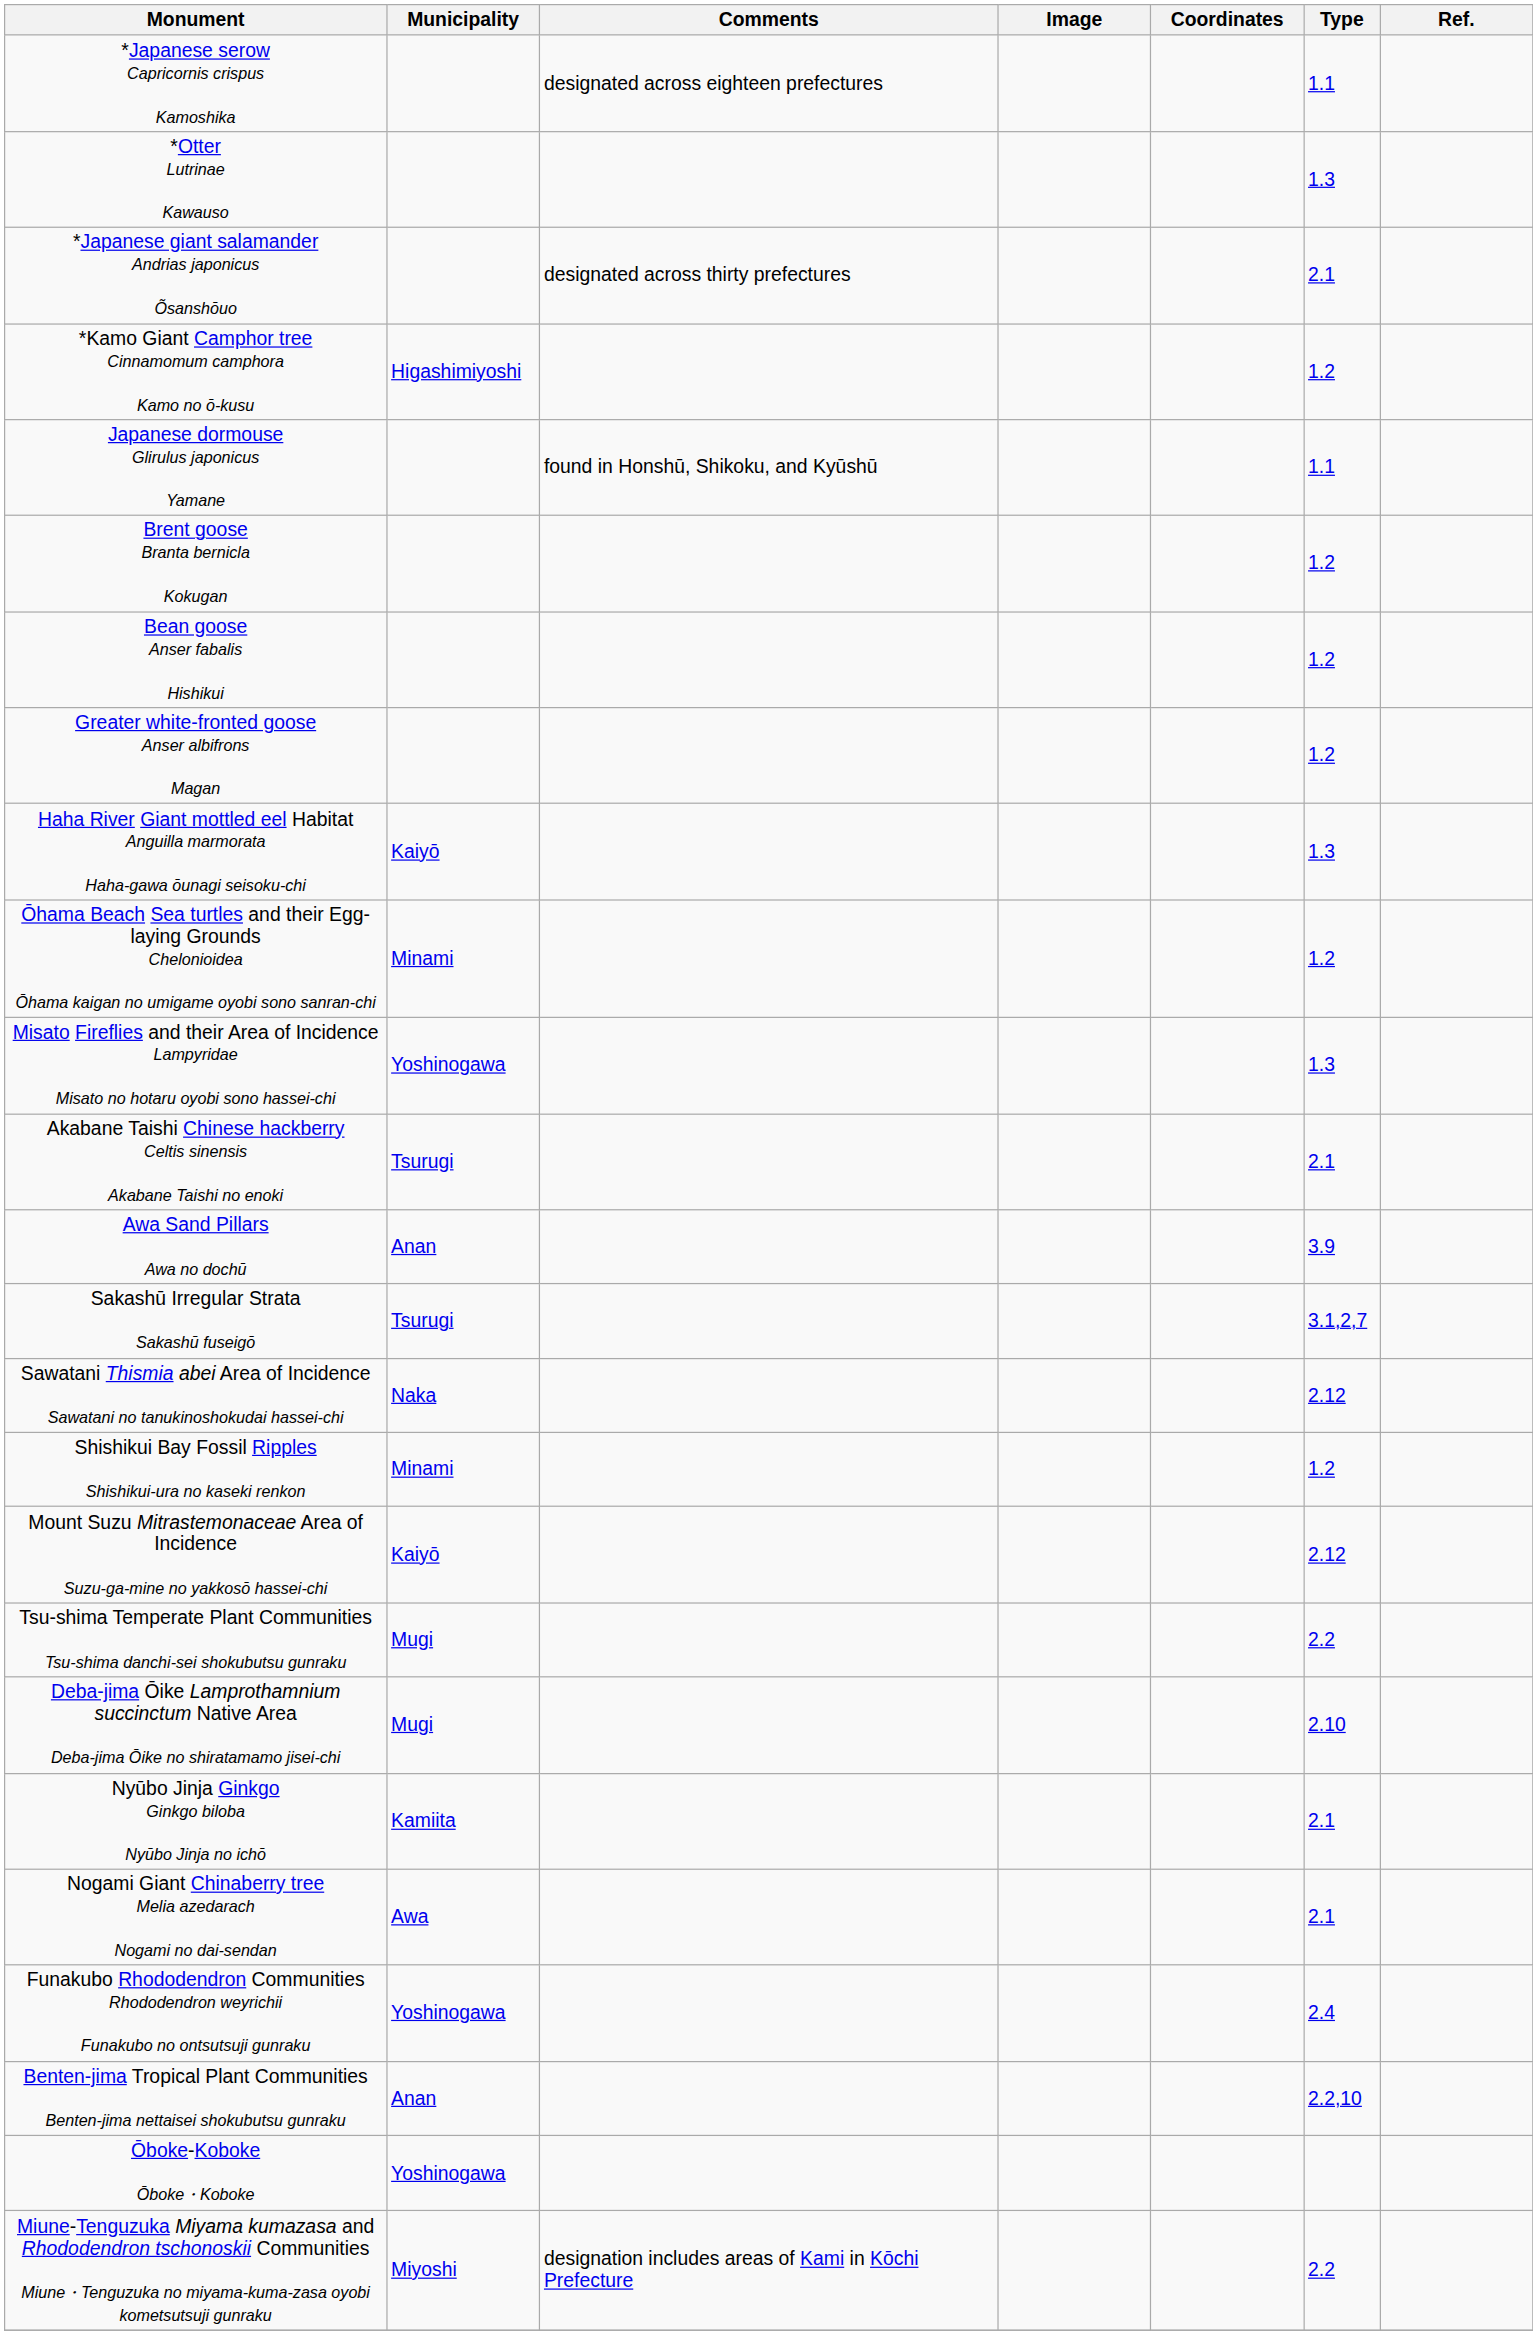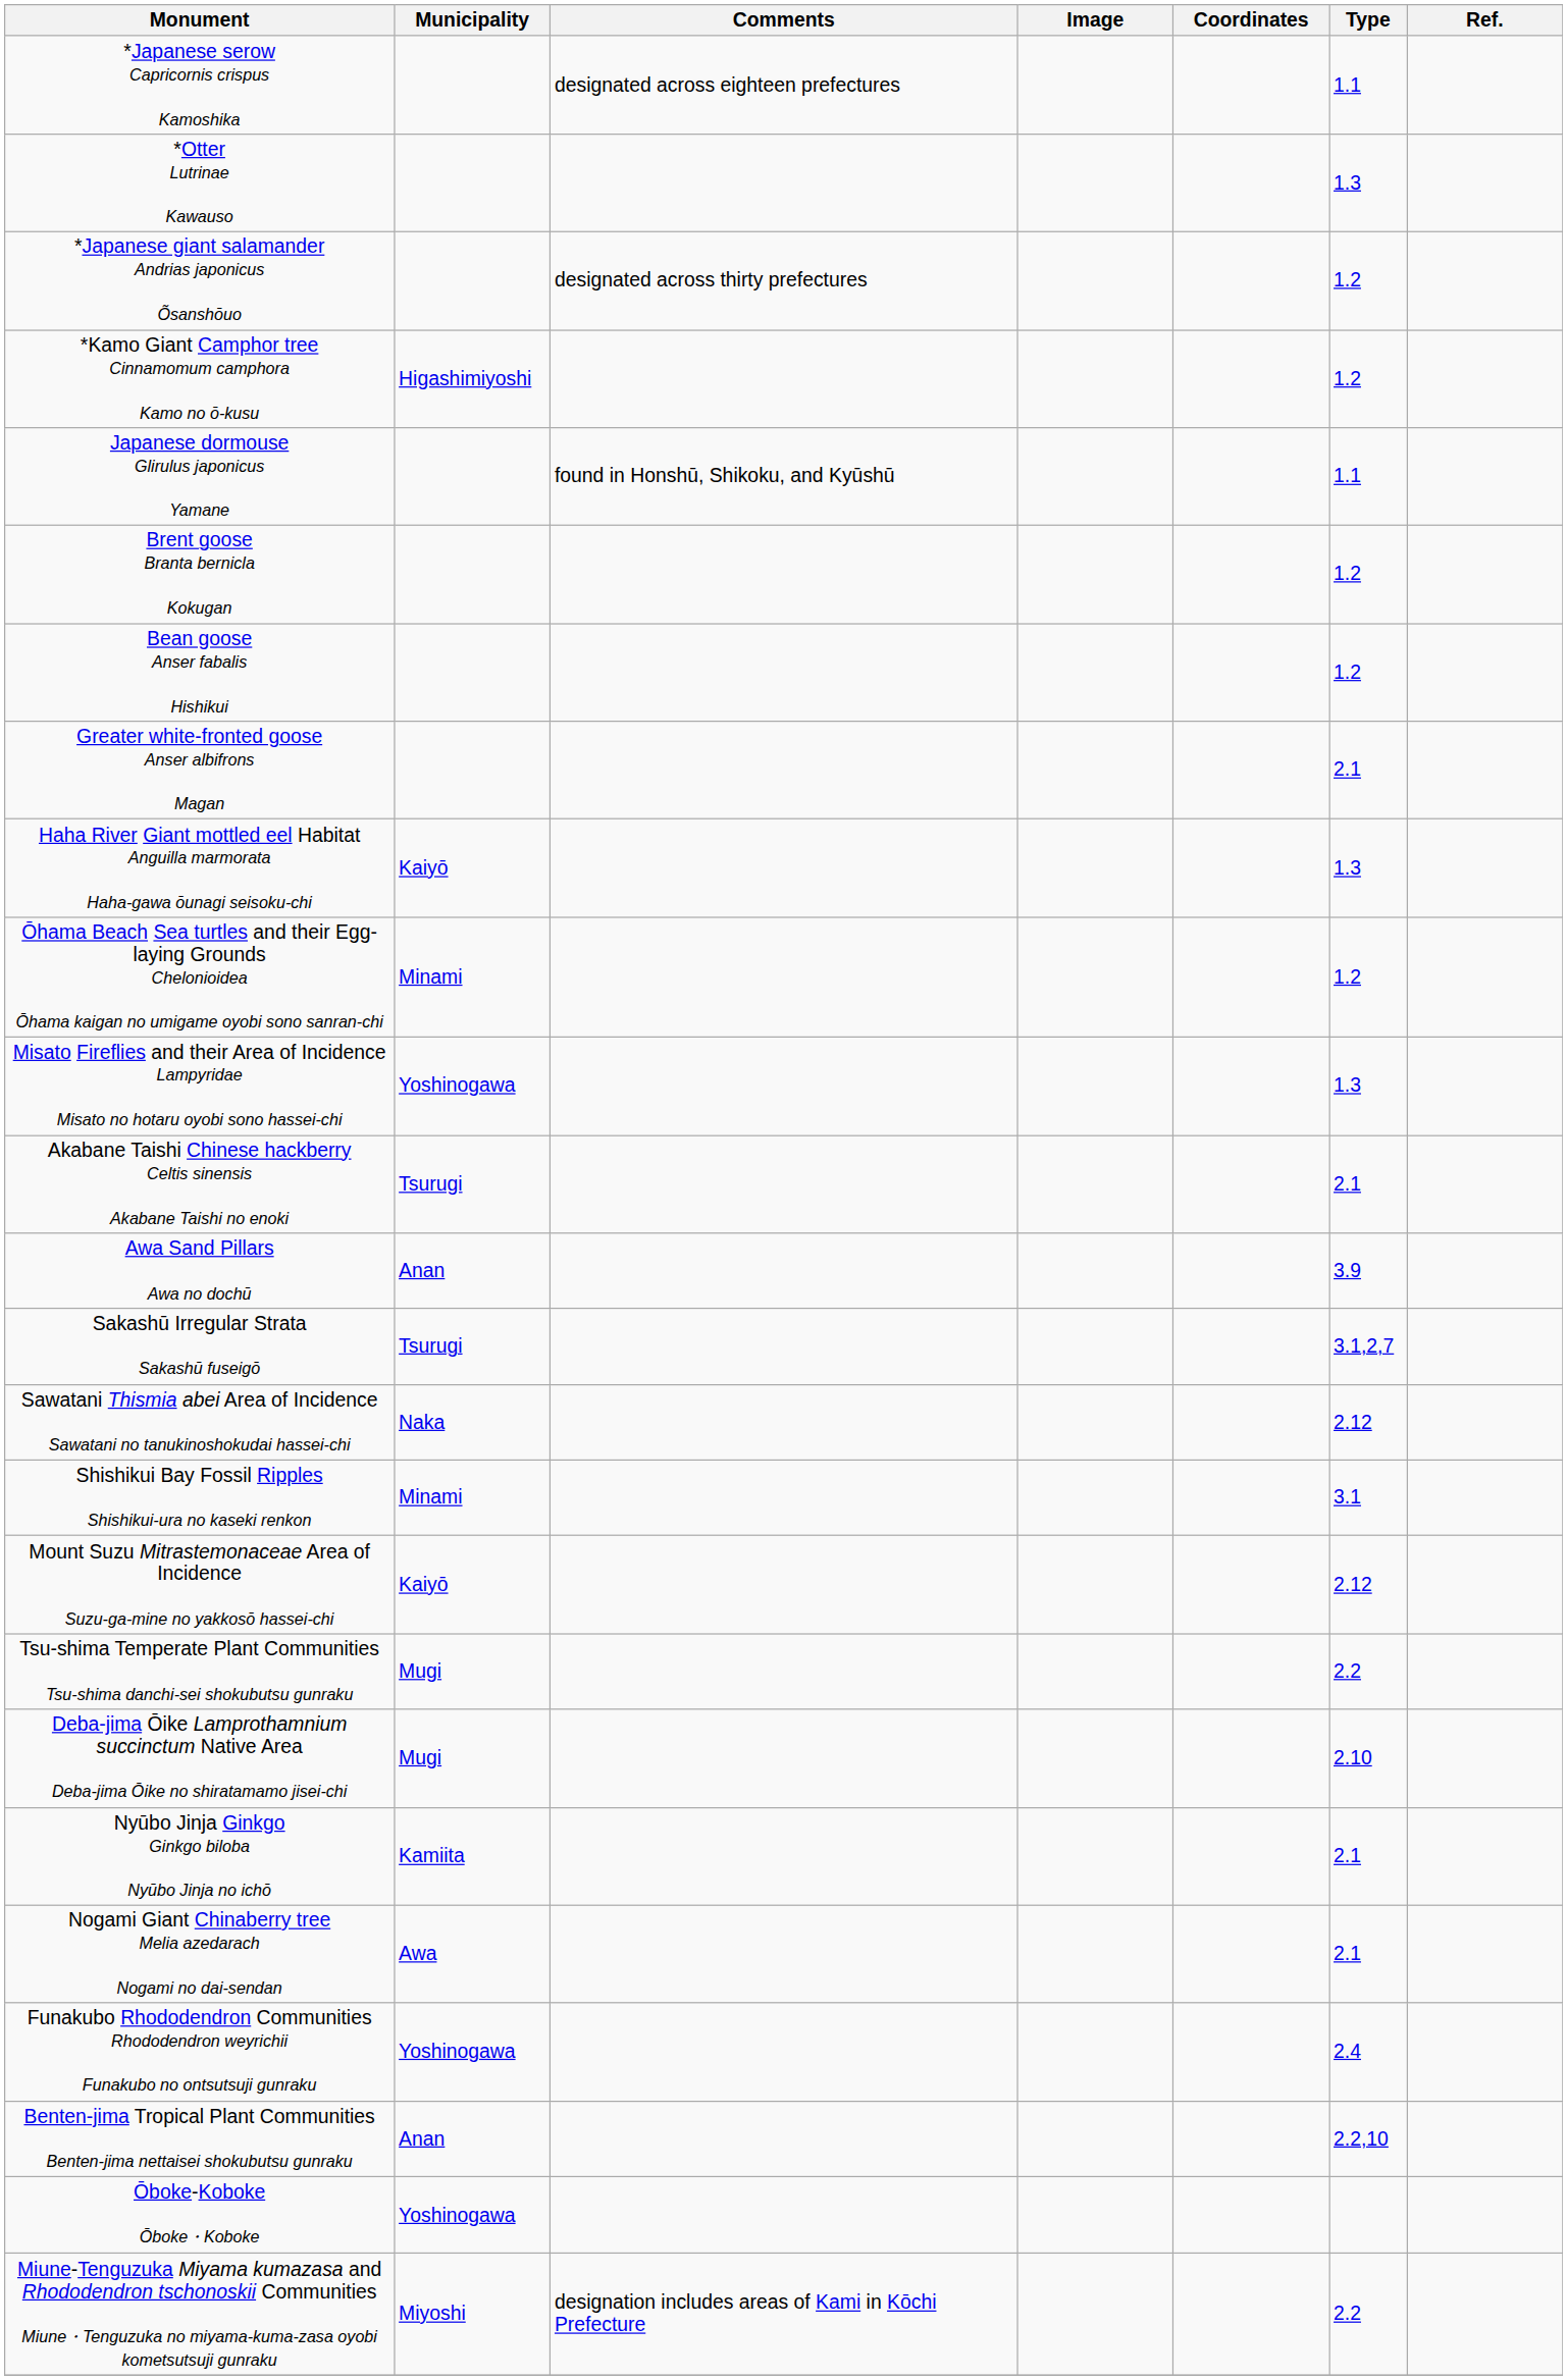 <table class="wikitable sortable"  style="width:100%;">
 <tr>
 <th width="25%" align="left">Monument</th>
 <th width="10%" align="left">Municipality</th>
 <th width="30%" align="left" class="unsortable">Comments</th>
 <th width="10%" align="left" class="unsortable">Image</th>
 <th width="10%" align="left" class="unsortable">Coordinates</th>
 <th width="5%" align="left">Type</th>
 <th width="10%" align="left" class="unsortable">Ref.</th>
 </tr>
 <tr>
 <td align="center">*<a href='#'>Japanese serow</a><br><small><em>Capricornis crispus</em></small><br><br><small><em>Kamoshika</em></small></td>
 <td></td>
 <td>designated across eighteen prefectures</td>
 <td></td>
 <td></td>
 <td><a href='#'>1.1</a></td>
 <td></td>
 </tr>
 <tr>
 <td align="center">*<a href='#'>Otter</a><br><small><em>Lutrinae</em></small><br><br><small><em>Kawauso</em></small></td>
 <td></td>
 <td></td>
 <td></td>
 <td></td>
 <td><a href='#'>1.3</a></td>
 <td></td>
 </tr>
 <tr>
 <td align="center">*<a href='#'>Japanese giant salamander</a><br><small><em>Andrias japonicus</em></small><br><br><small><em>Õsanshōuo</em></small></td>
 <td></td>
 <td>designated across thirty prefectures</td>
 <td></td>
 <td></td>
-<td><a href='#'>2.1</a></td>
+<td><a href='#'>1.2</a></td>
 <td></td>
 </tr>
 <tr>
 <td align="center">*Kamo Giant <a href='#'>Camphor tree</a><br><small><em>Cinnamomum camphora</em></small><br><br><small><em>Kamo no ō-kusu</em></small></td>
 <td><a href='#'>Higashimiyoshi</a></td>
 <td></td>
 <td></td>
 <td></td>
 <td><a href='#'>1.2</a></td>
 <td></td>
 </tr>
 <tr>
 <td align="center"><a href='#'>Japanese dormouse</a><br><small><em>Glirulus japonicus</em></small><br><br><small><em>Yamane</em></small></td>
 <td></td>
 <td>found in Honshū, Shikoku, and Kyūshū</td>
 <td></td>
 <td></td>
 <td><a href='#'>1.1</a></td>
 <td></td>
 </tr>
 <tr>
 <td align="center"><a href='#'>Brent goose</a><br><small><em>Branta bernicla</em></small><br><br><small><em>Kokugan</em></small></td>
 <td></td>
 <td></td>
 <td></td>
 <td></td>
 <td><a href='#'>1.2</a></td>
 <td></td>
 </tr>
 <tr>
 <td align="center"><a href='#'>Bean goose</a><br><small><em>Anser fabalis</em></small><br><br><small><em>Hishikui</em></small></td>
 <td></td>
 <td></td>
 <td></td>
 <td></td>
 <td><a href='#'>1.2</a></td>
 <td></td>
 </tr>
 <tr>
 <td align="center"><a href='#'>Greater white-fronted goose</a><br><small><em>Anser albifrons</em></small><br><br><small><em>Magan</em></small></td>
 <td></td>
 <td></td>
 <td></td>
 <td></td>
-<td><a href='#'>1.2</a></td>
+<td><a href='#'>2.1</a></td>
 <td></td>
 </tr>
 <tr>
 <td align="center"><a href='#'>Haha River</a> <a href='#'>Giant mottled eel</a> Habitat<br><small><em>Anguilla marmorata</em></small><br><br><small><em>Haha-gawa ōunagi seisoku-chi</em></small></td>
 <td><a href='#'>Kaiyō</a></td>
 <td></td>
 <td></td>
 <td></td>
 <td><a href='#'>1.3</a></td>
 <td></td>
 </tr>
 <tr>
 <td align="center"><a href='#'>Ōhama Beach</a> <a href='#'>Sea turtles</a> and their Egg-laying Grounds<br><small><em>Chelonioidea</em></small><br><br><small><em>Ōhama kaigan no umigame oyobi sono sanran-chi</em></small></td>
 <td><a href='#'>Minami</a></td>
 <td></td>
 <td></td>
 <td></td>
 <td><a href='#'>1.2</a></td>
 <td></td>
 </tr>
 <tr>
 <td align="center"><a href='#'>Misato</a> <a href='#'>Fireflies</a> and their Area of Incidence<br><small><em>Lampyridae</em></small><br><br><small><em>Misato no hotaru oyobi sono hassei-chi</em></small></td>
 <td><a href='#'>Yoshinogawa</a></td>
 <td></td>
 <td></td>
 <td></td>
 <td><a href='#'>1.3</a></td>
 <td></td>
 </tr>
 <tr>
 <td align="center">Akabane Taishi <a href='#'>Chinese hackberry</a><br><small><em>Celtis sinensis</em></small><br><br><small><em>Akabane Taishi no enoki</em></small></td>
 <td><a href='#'>Tsurugi</a></td>
 <td></td>
 <td></td>
 <td></td>
 <td><a href='#'>2.1</a></td>
 <td></td>
 </tr>
 <tr>
 <td align="center"><a href='#'>Awa Sand Pillars</a><br><br><small><em>Awa no dochū</em></small></td>
 <td><a href='#'>Anan</a></td>
 <td></td>
 <td></td>
 <td></td>
 <td><a href='#'>3.9</a></td>
 <td></td>
 </tr>
 <tr>
 <td align="center">Sakashū Irregular Strata<br><br><small><em>Sakashū fuseigō</em></small></td>
 <td><a href='#'>Tsurugi</a></td>
 <td></td>
 <td></td>
 <td></td>
 <td><a href='#'>3.1,2,7</a></td>
 <td></td>
 </tr>
 <tr>
 <td align="center">Sawatani <em><a href='#'>Thismia</a> abei</em> Area of Incidence<br><br><small><em>Sawatani no tanukinoshokudai hassei-chi</em></small></td>
 <td><a href='#'>Naka</a></td>
 <td></td>
 <td></td>
 <td></td>
 <td><a href='#'>2.12</a></td>
 <td></td>
 </tr>
 <tr>
 <td align="center">Shishikui Bay Fossil <a href='#'>Ripples</a><br><br><small><em>Shishikui-ura no kaseki renkon</em></small></td>
 <td><a href='#'>Minami</a></td>
 <td></td>
 <td></td>
 <td></td>
-<td><a href='#'>1.2</a></td>
+<td><a href='#'>3.1</a></td>
 <td></td>
 </tr>
 <tr>
 <td align="center">Mount Suzu <em>Mitrastemonaceae</em> Area of Incidence<br><br><small><em>Suzu-ga-mine no yakkosō hassei-chi</em></small></td>
 <td><a href='#'>Kaiyō</a></td>
 <td></td>
 <td></td>
 <td></td>
 <td><a href='#'>2.12</a></td>
 <td></td>
 </tr>
 <tr>
 <td align="center">Tsu-shima Temperate Plant Communities<br><br><small><em>Tsu-shima danchi-sei shokubutsu gunraku</em></small></td>
 <td><a href='#'>Mugi</a></td>
 <td></td>
 <td></td>
 <td></td>
 <td><a href='#'>2.2</a></td>
 <td></td>
 </tr>
 <tr>
 <td align="center"><a href='#'>Deba-jima</a> Ōike <em>Lamprothamnium succinctum</em> Native Area<br><br><small><em>Deba-jima Ōike no shiratamamo jisei-chi</em></small></td>
 <td><a href='#'>Mugi</a></td>
 <td></td>
 <td></td>
 <td></td>
 <td><a href='#'>2.10</a></td>
 <td></td>
 </tr>
 <tr>
 <td align="center">Nyūbo Jinja <a href='#'>Ginkgo</a><br><small><em>Ginkgo biloba</em></small><br><br><small><em>Nyūbo Jinja no ichō</em></small></td>
 <td><a href='#'>Kamiita</a></td>
 <td></td>
 <td></td>
 <td></td>
 <td><a href='#'>2.1</a></td>
 <td></td>
 </tr>
 <tr>
 <td align="center">Nogami Giant <a href='#'>Chinaberry tree</a><br><small><em>Melia azedarach</em></small><br><br><small><em>Nogami no dai-sendan</em></small></td>
 <td><a href='#'>Awa</a></td>
 <td></td>
 <td></td>
 <td></td>
 <td><a href='#'>2.1</a></td>
 <td></td>
 </tr>
 <tr>
 <td align="center">Funakubo <a href='#'>Rhododendron</a> Communities<br><small><em>Rhododendron weyrichii</em></small><br><br><small><em>Funakubo no ontsutsuji gunraku</em></small></td>
 <td><a href='#'>Yoshinogawa</a></td>
 <td></td>
 <td></td>
 <td></td>
 <td><a href='#'>2.4</a></td>
 <td></td>
 </tr>
 <tr>
 <td align="center"><a href='#'>Benten-jima</a> Tropical Plant Communities<br><br><small><em>Benten-jima nettaisei shokubutsu gunraku</em></small></td>
 <td><a href='#'>Anan</a></td>
 <td></td>
 <td></td>
 <td></td>
 <td><a href='#'>2.2,10</a></td>
 <td></td>
 </tr>
 <tr>
 <td align="center"><a href='#'>Ōboke</a>-<a href='#'>Koboke</a><br><br><small><em>Ōboke・Koboke</em></small></td>
 <td><a href='#'>Yoshinogawa</a></td>
 <td></td>
 <td></td>
 <td></td>
 <td></td>
 <td></td>
 </tr>
 <tr>
 <td align="center"><a href='#'>Miune</a>-<a href='#'>Tenguzuka</a> <em>Miyama kumazasa</em> and <em><a href='#'>Rhododendron tschonoskii</a></em> Communities<br><br><small><em>Miune・Tenguzuka no miyama-kuma-zasa oyobi kometsutsuji gunraku</em></small></td>
 <td><a href='#'>Miyoshi</a></td>
 <td>designation includes areas of <a href='#'>Kami</a> in <a href='#'>Kōchi Prefecture</a></td>
 <td></td>
 <td></td>
 <td><a href='#'>2.2</a></td>
 <td></td>
 </tr>
 <tr>
 </tr>
 </table>
